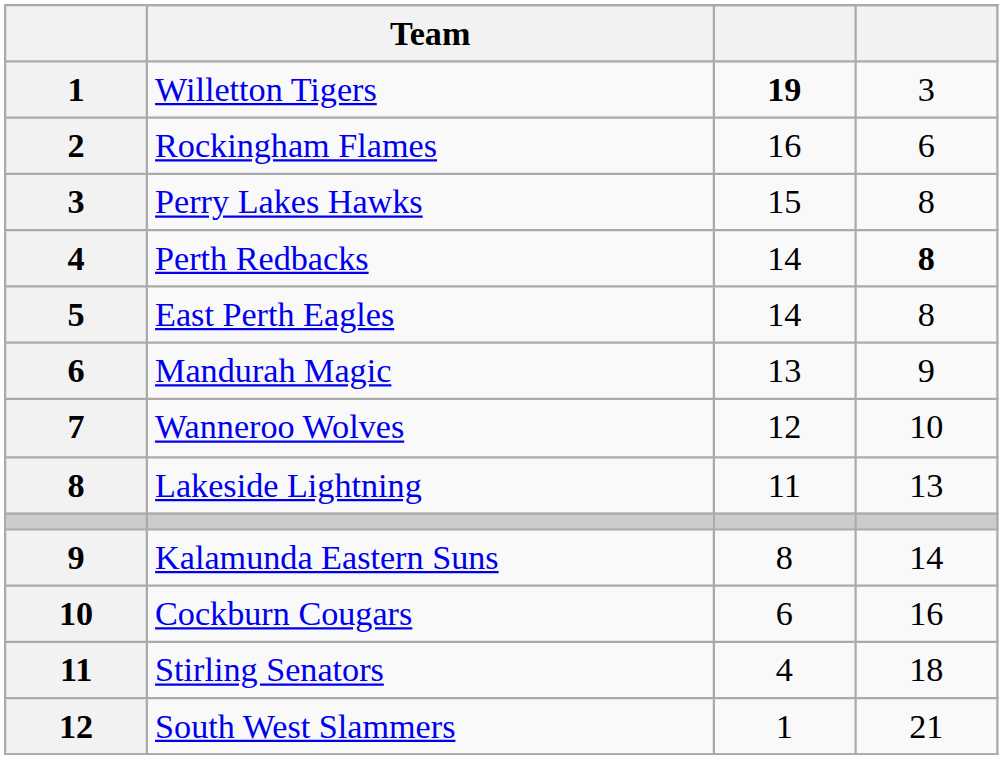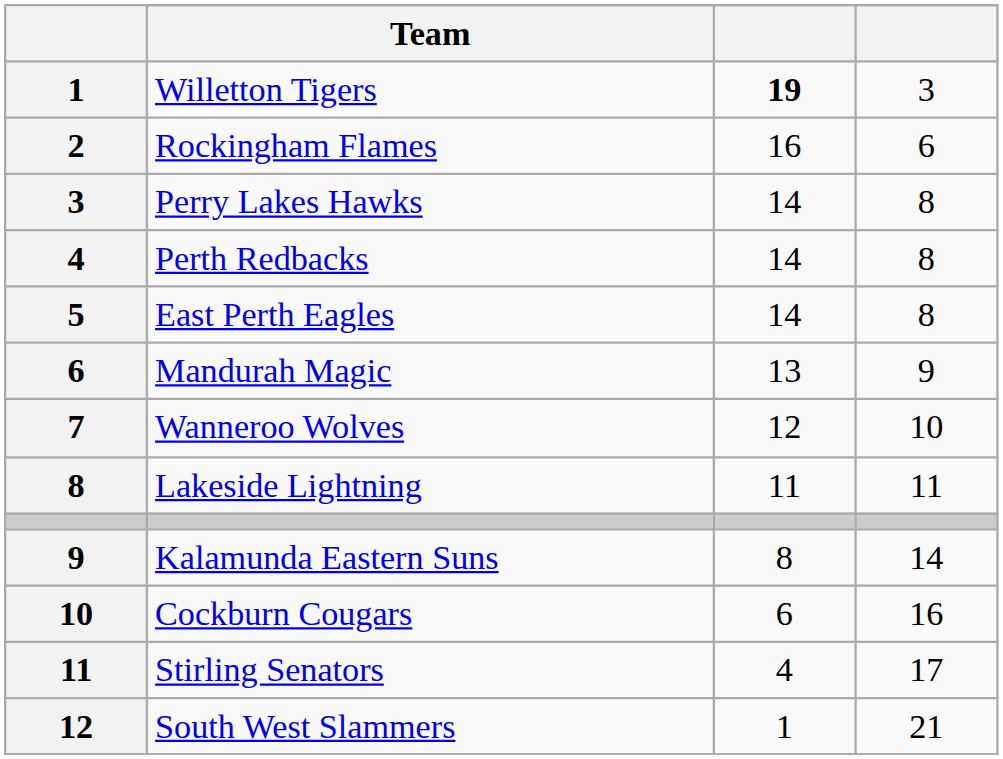 <table class="wikitable" width="50%" style="font-size:95%; text-align:center">
 <tr>
 <th width="5%" rowspan=2></th>
 </tr>
 <tr>
 <th width="20%">Team</th>
 <th width="5%"></th>
 <th width="5%"></th>
 </tr>
 <tr>
 <th>1</th>
 <td align=left><a href='#'>Willetton Tigers</a></td>
 <td><strong>19</strong></td>
 <td>3</td>
 </tr>
 <tr>
 <th>2</th>
 <td align=left><a href='#'>Rockingham Flames</a></td>
 <td>16</td>
 <td>6</td>
 </tr>
 <tr>
 <th>3</th>
 <td align=left><a href='#'>Perry Lakes Hawks</a></td>
-<td>15</td>
+<td>14</td>
 <td>8</td>
 </tr>
 <tr>
 <th>4</th>
 <td align=left><a href='#'>Perth Redbacks</a></td>
 <td>14</td>
-<td><strong>8</strong></td>
+<td>8</td>
 </tr>
 <tr>
 <th>5</th>
 <td align=left><a href='#'>East Perth Eagles</a></td>
 <td>14</td>
 <td>8</td>
 </tr>
 <tr>
 <th>6</th>
 <td align=left><a href='#'>Mandurah Magic</a></td>
 <td>13</td>
 <td>9</td>
 </tr>
 <tr>
 <th>7</th>
 <td align=left><a href='#'>Wanneroo Wolves</a></td>
 <td>12</td>
 <td>10</td>
 </tr>
 <tr>
 <th>8</th>
 <td align=left><a href='#'>Lakeside Lightning</a></td>
 <td>11</td>
-<td>13</td>
+<td>11</td>
 </tr>
 <tr bgcolor="#cccccc">
 <td></td>
 <td></td>
 <td></td>
 <td></td>
 </tr>
 <tr>
 <th>9</th>
 <td align=left><a href='#'>Kalamunda Eastern Suns</a></td>
 <td>8</td>
 <td>14</td>
 </tr>
 <tr>
 <th>10</th>
 <td align=left><a href='#'>Cockburn Cougars</a></td>
 <td>6</td>
 <td>16</td>
 </tr>
 <tr>
 <th>11</th>
 <td align=left><a href='#'>Stirling Senators</a></td>
 <td>4</td>
-<td>18</td>
+<td>17</td>
 </tr>
 <tr>
 <th>12</th>
 <td align=left><a href='#'>South West Slammers</a></td>
 <td>1</td>
 <td>21</td>
 </tr>
 <tr>
 </tr>
 </table>
